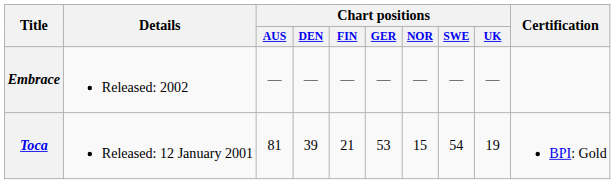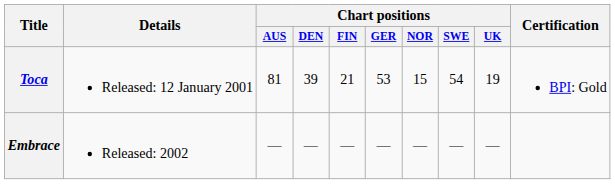 <table class="wikitable plainrowheaders">
 <tr>
 <th rowspan="2">Title</th>
 <th rowspan="2">Details</th>
 <th colspan="7">Chart positions</th>
 <th rowspan="2">Certification</th>
 </tr>
 <tr style="font-size:smaller;">
 <th width="35"><a href='#'>AUS</a><br></th>
 <th width="35"><a href='#'>DEN</a></th>
 <th width="35"><a href='#'>FIN</a></th>
 <th width="35"><a href='#'>GER</a></th>
 <th width="35"><a href='#'>NOR</a></th>
 <th width="35"><a href='#'>SWE</a></th>
 <th width="35"><a href='#'>UK</a><br></th>
 </tr>
 <tr>
+<th scope="row"><em><a href='#'>Toca</a></em></th>
+<td><br><ul><li>Released: 12 January 2001</li></ul></td>
+<td align="center">81</td>
+<td align="center">39</td>
+<td align="center">21</td>
+<td align="center">53</td>
+<td align="center">15</td>
+<td align="center">54</td>
+<td align="center">19</td>
+<td><br><ul><li><a href='#'>BPI</a>: Gold</li></ul></td>
+</tr>
+<tr>
 <th scope="row"><em>Embrace</em></th>
 <td><br><ul><li>Released: 2002</li></ul></td>
 <td align="center">—</td>
 <td align="center">—</td>
 <td align="center">—</td>
 <td align="center">—</td>
 <td align="center">—</td>
 <td align="center">—</td>
 <td align="center">—</td>
 <td></td>
 </tr>
-<tr>
-<th scope="row"><em><a href='#'>Toca</a></em></th>
-<td><br><ul><li>Released: 12 January 2001</li></ul></td>
-<td align="center">81</td>
-<td align="center">39</td>
-<td align="center">21</td>
-<td align="center">53</td>
-<td align="center">15</td>
-<td align="center">54</td>
-<td align="center">19</td>
-<td><br><ul><li><a href='#'>BPI</a>: Gold</li></ul></td>
-</tr>
 </table>
